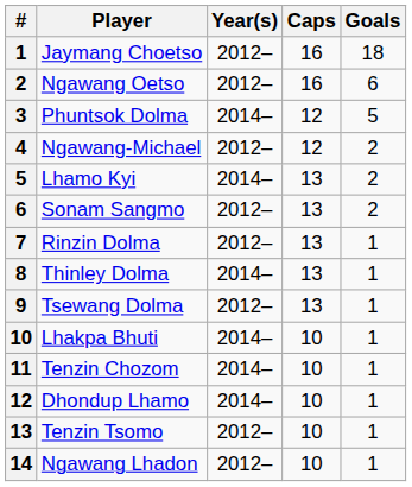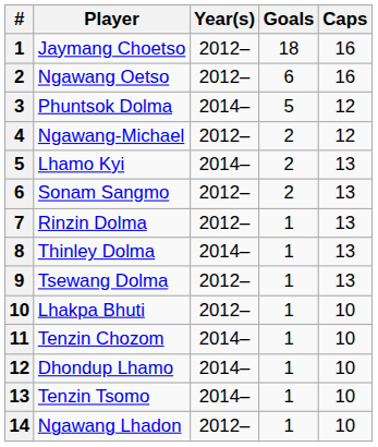 <table class="wikitable" style="text-align:center;">
 <tr>
 <th scope="col">#</th>
 <th scope="col">Player</th>
 <th scope="col">Year(s)</th>
+<th scope="col">Goals</th>
 <th scope="col">Caps</th>
-<th scope="col">Goals</th>
 </tr>
 <tr>
 <th scope="row">1</th>
 <td style="text-align:left;"><a href='#'>Jaymang Choetso</a></td>
 <td>2012–</td>
+<td>18</td>
 <td>16</td>
-<td>18</td>
 </tr>
 <tr>
 <th scope="row">2</th>
 <td style="text-align:left;"><a href='#'>Ngawang Oetso</a></td>
 <td>2012–</td>
+<td>6</td>
 <td>16</td>
-<td>6</td>
 </tr>
 <tr>
 <th scope="row">3</th>
 <td style="text-align:left;"><a href='#'>Phuntsok Dolma</a></td>
 <td>2014–</td>
+<td>5</td>
 <td>12</td>
-<td>5</td>
 </tr>
 <tr>
 <th scope="row">4</th>
 <td style="text-align:left;"><a href='#'>Ngawang-Michael</a></td>
 <td>2012–</td>
+<td>2</td>
 <td>12</td>
-<td>2</td>
 </tr>
 <tr>
 <th scope="row">5</th>
 <td style="text-align:left;"><a href='#'>Lhamo Kyi</a></td>
 <td>2014–</td>
+<td>2</td>
 <td>13</td>
-<td>2</td>
 </tr>
 <tr>
 <th scope="row">6</th>
 <td style="text-align:left;"><a href='#'>Sonam Sangmo</a></td>
 <td>2012–</td>
+<td>2</td>
 <td>13</td>
-<td>2</td>
 </tr>
 <tr>
 <th scope="row">7</th>
 <td style="text-align:left;"><a href='#'>Rinzin Dolma</a></td>
 <td>2012–</td>
+<td>1</td>
 <td>13</td>
-<td>1</td>
 </tr>
 <tr>
 <th scope="row">8</th>
 <td style="text-align:left;"><a href='#'>Thinley Dolma</a></td>
 <td>2014–</td>
+<td>1</td>
 <td>13</td>
-<td>1</td>
 </tr>
 <tr>
 <th scope="row">9</th>
 <td style="text-align:left;"><a href='#'>Tsewang Dolma</a></td>
 <td>2012–</td>
+<td>1</td>
 <td>13</td>
-<td>1</td>
 </tr>
 <tr>
 <th scope="row">10</th>
 <td style="text-align:left;"><a href='#'>Lhakpa Bhuti</a></td>
-<td>2014–</td>
+<td>2012–</td>
+<td>1</td>
 <td>10</td>
-<td>1</td>
 </tr>
 <tr>
 <th scope="row">11</th>
 <td style="text-align:left;"><a href='#'>Tenzin Chozom</a></td>
 <td>2014–</td>
+<td>1</td>
 <td>10</td>
-<td>1</td>
 </tr>
 <tr>
 <th scope="row">12</th>
 <td style="text-align:left;"><a href='#'>Dhondup Lhamo</a></td>
 <td>2014–</td>
+<td>1</td>
 <td>10</td>
-<td>1</td>
 </tr>
 <tr>
 <th scope="row">13</th>
 <td style="text-align:left;"><a href='#'>Tenzin Tsomo</a></td>
-<td>2012–</td>
+<td>2014–</td>
+<td>1</td>
 <td>10</td>
-<td>1</td>
 </tr>
 <tr>
 <th scope="row">14</th>
 <td style="text-align:left;"><a href='#'>Ngawang Lhadon</a></td>
 <td>2012–</td>
+<td>1</td>
 <td>10</td>
-<td>1</td>
 </tr>
 </table>
